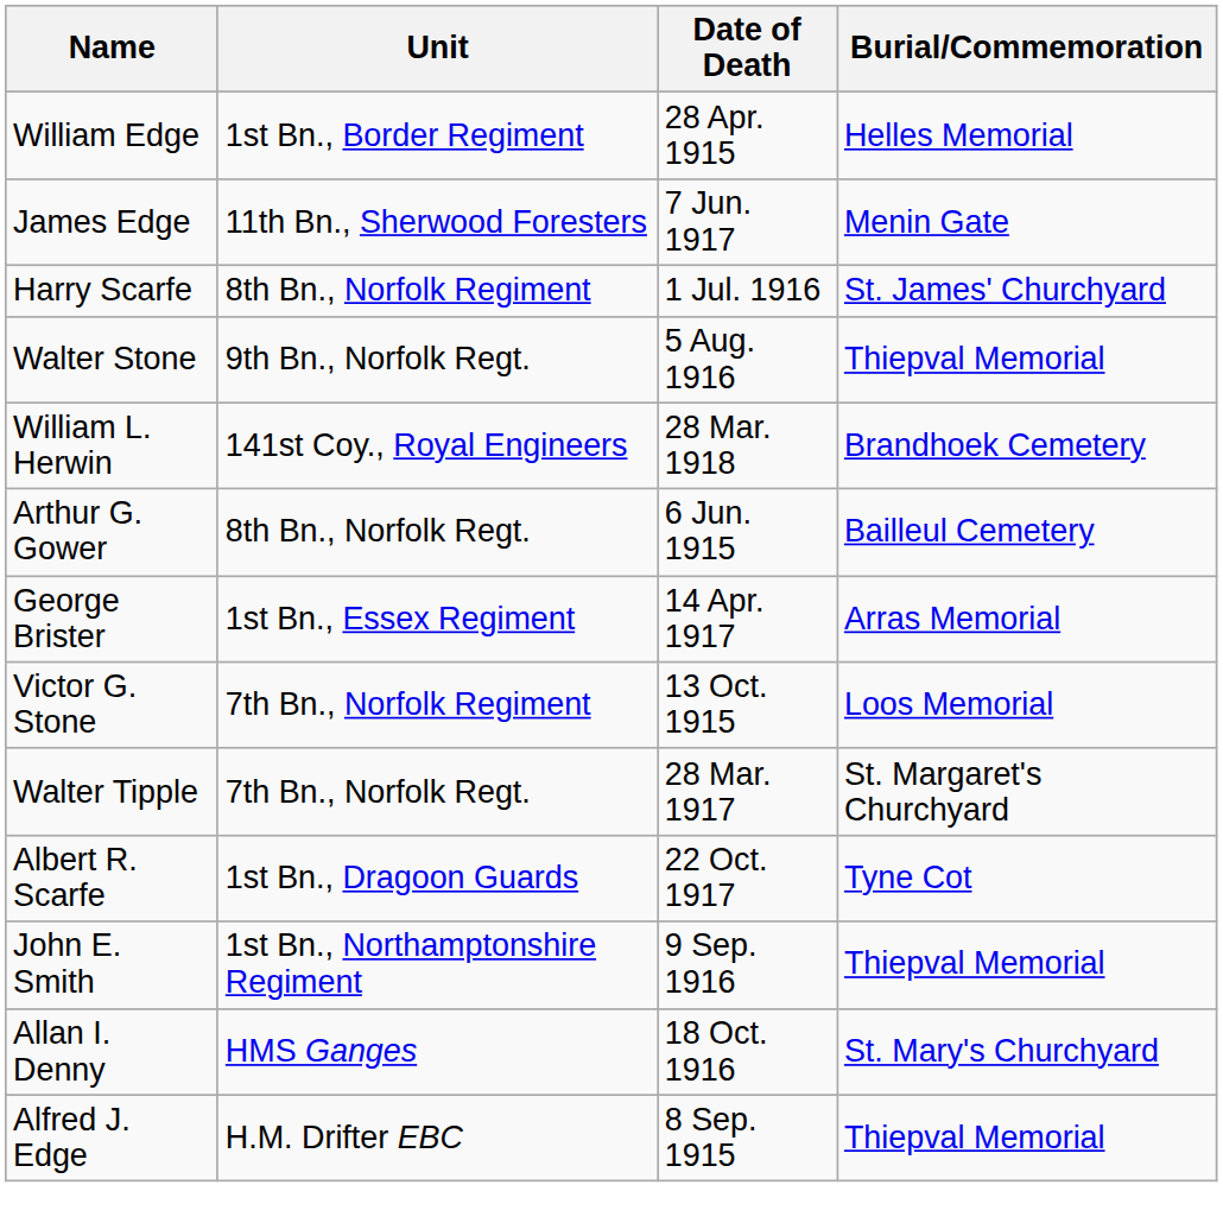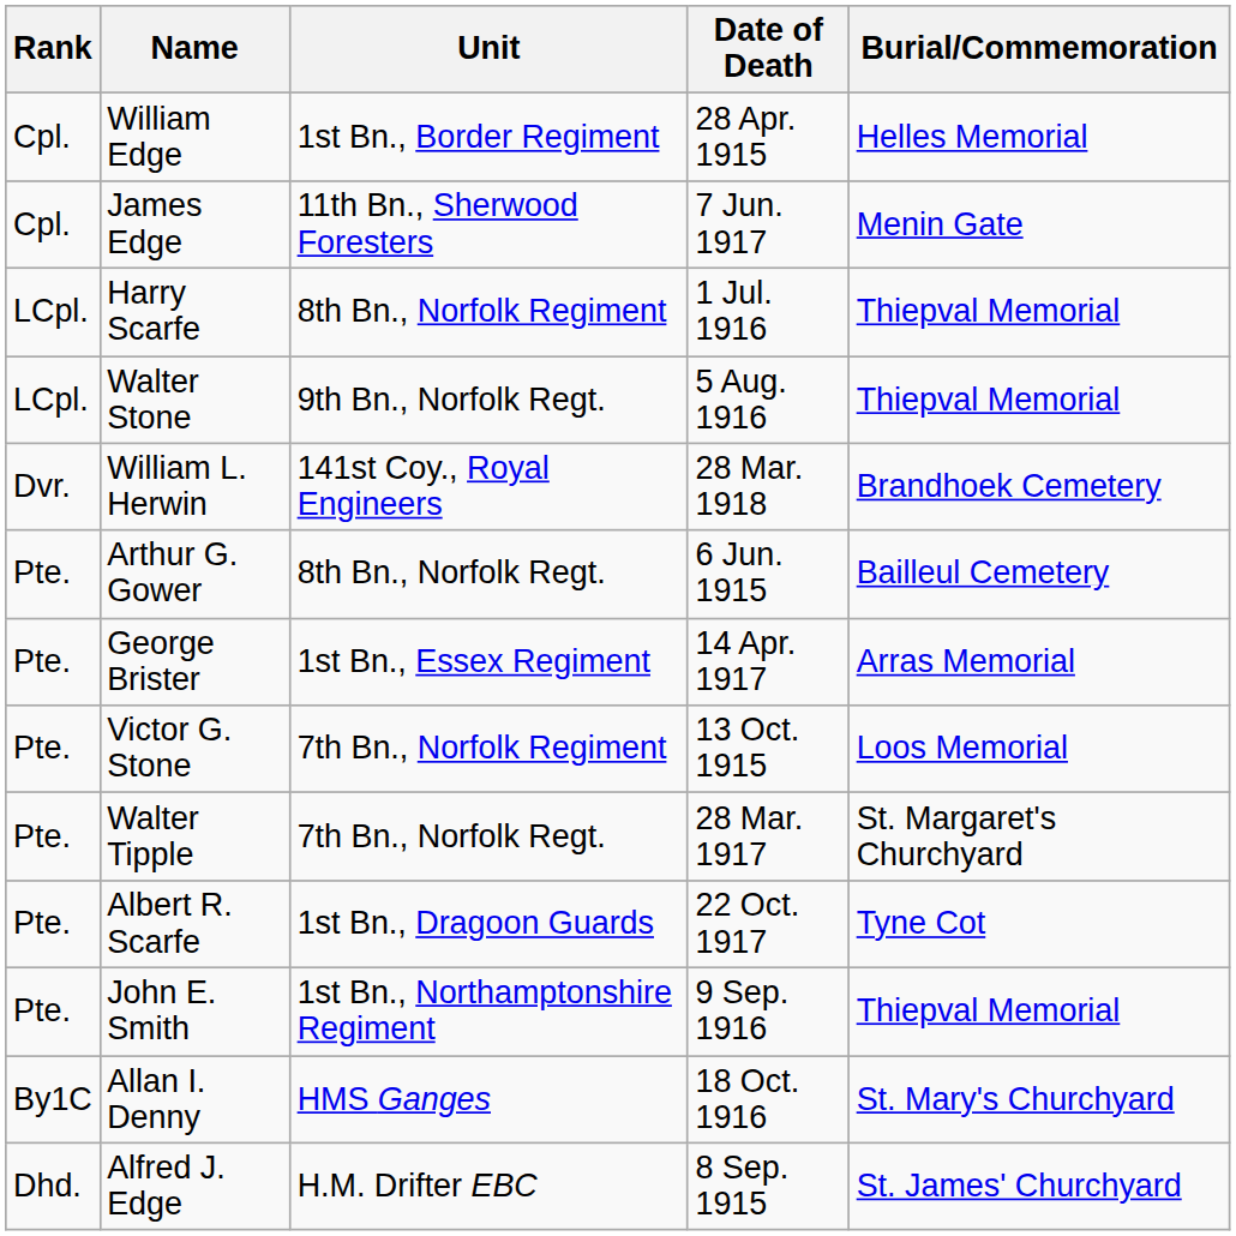 <table class="wikitable">
 <tr>
+<th>Rank</th>
 <th>Name</th>
 <th>Unit</th>
 <th>Date of Death</th>
 <th>Burial/Commemoration</th>
 </tr>
 <tr>
+<td>Cpl.</td>
 <td>William Edge</td>
 <td>1st Bn., <a href='#'>Border Regiment</a></td>
 <td>28 Apr. 1915</td>
 <td><a href='#'>Helles Memorial</a></td>
 </tr>
 <tr>
+<td>Cpl.</td>
 <td>James Edge</td>
 <td>11th Bn., <a href='#'>Sherwood Foresters</a></td>
 <td>7 Jun. 1917</td>
 <td><a href='#'>Menin Gate</a></td>
 </tr>
 <tr>
+<td>LCpl.</td>
 <td>Harry Scarfe</td>
 <td>8th Bn., <a href='#'>Norfolk Regiment</a></td>
 <td>1 Jul. 1916</td>
-<td><a href='#'>St. James' Churchyard</a></td>
+<td><a href='#'>Thiepval Memorial</a></td>
 </tr>
 <tr>
+<td>LCpl.</td>
 <td>Walter Stone</td>
 <td>9th Bn., Norfolk Regt.</td>
 <td>5 Aug. 1916</td>
 <td><a href='#'>Thiepval Memorial</a></td>
 </tr>
 <tr>
+<td>Dvr.</td>
 <td>William L. Herwin</td>
 <td>141st Coy., <a href='#'>Royal Engineers</a></td>
 <td>28 Mar. 1918</td>
 <td><a href='#'>Brandhoek Cemetery</a></td>
 </tr>
 <tr>
+<td>Pte.</td>
 <td>Arthur G. Gower</td>
 <td>8th Bn., Norfolk Regt.</td>
 <td>6 Jun. 1915</td>
 <td><a href='#'>Bailleul Cemetery</a></td>
 </tr>
 <tr>
+<td>Pte.</td>
 <td>George Brister</td>
 <td>1st Bn., <a href='#'>Essex Regiment</a></td>
 <td>14 Apr. 1917</td>
 <td><a href='#'>Arras Memorial</a></td>
 </tr>
 <tr>
+<td>Pte.</td>
 <td>Victor G. Stone</td>
 <td>7th Bn., <a href='#'>Norfolk Regiment</a></td>
 <td>13 Oct. 1915</td>
 <td><a href='#'>Loos Memorial</a></td>
 </tr>
 <tr>
+<td>Pte.</td>
 <td>Walter Tipple</td>
 <td>7th Bn., Norfolk Regt.</td>
 <td>28 Mar. 1917</td>
 <td>St. Margaret's Churchyard</td>
 </tr>
 <tr>
+<td>Pte.</td>
 <td>Albert R. Scarfe</td>
 <td>1st Bn., <a href='#'>Dragoon Guards</a></td>
 <td>22 Oct. 1917</td>
 <td><a href='#'>Tyne Cot</a></td>
 </tr>
 <tr>
+<td>Pte.</td>
 <td>John E. Smith</td>
 <td>1st Bn., <a href='#'>Northamptonshire Regiment</a></td>
 <td>9 Sep. 1916</td>
 <td><a href='#'>Thiepval Memorial</a></td>
 </tr>
 <tr>
+<td>By1C</td>
 <td>Allan I. Denny</td>
 <td><a href='#'>HMS <em>Ganges</em></a></td>
 <td>18 Oct. 1916</td>
 <td><a href='#'>St. Mary's Churchyard</a></td>
 </tr>
 <tr>
+<td>Dhd.</td>
 <td>Alfred J. Edge</td>
 <td>H.M. Drifter <em>EBC</em></td>
 <td>8 Sep. 1915</td>
-<td><a href='#'>Thiepval Memorial</a></td>
+<td><a href='#'>St. James' Churchyard</a></td>
 </tr>
 </table>
